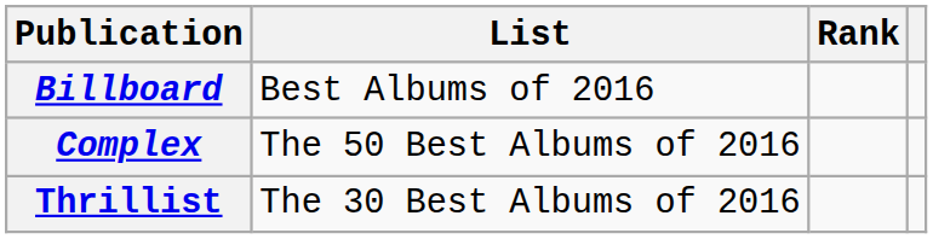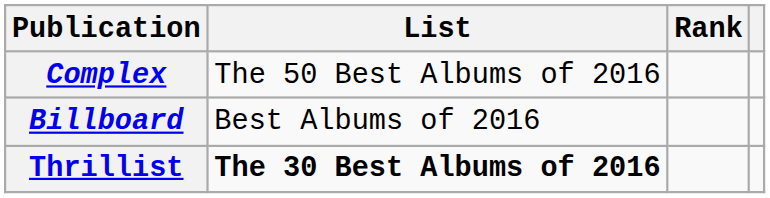 <table class="wikitable sortable plainrowheaders" style="border:none; margin:0;">
 <tr>
 <th scope="col">Publication</th>
 <th scope="col" class="unsortable">List</th>
 <th scope="col" data-sort-type="number">Rank</th>
 <th scope="col" class="unsortable"></th>
 </tr>
 <tr>
+<th scope="row"><em><a href='#'>Complex</a></em></th>
+<td>The 50 Best Albums of 2016</td>
+<td></td>
+<td></td>
+</tr>
+<tr>
 <th scope="row"><em><a href='#'>Billboard</a></em></th>
 <td>Best Albums of 2016</td>
 <td></td>
 <td></td>
 </tr>
 <tr>
-<th scope="row"><em><a href='#'>Complex</a></em></th>
-<td>The 50 Best Albums of 2016</td>
-<td></td>
-<td></td>
-</tr>
-<tr>
 <th scope="row"><a href='#'>Thrillist</a></th>
-<td>The 30 Best Albums of 2016</td>
+<td><strong>The 30 Best Albums of 2016</strong></td>
 <td></td>
 <td></td>
 </tr>
 </table>
